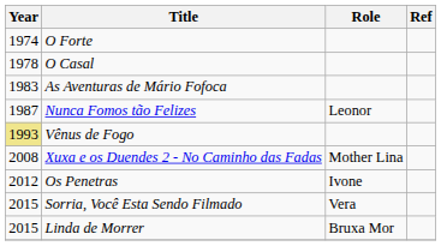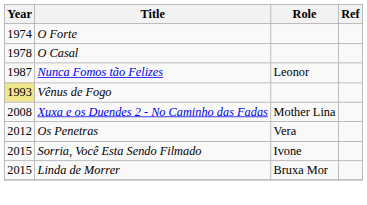 <table class="wikitable" style="font-size: 100%;">
 <tr>
 <th>Year</th>
 <th>Title</th>
 <th>Role</th>
 <th>Ref</th>
 </tr>
 <tr>
 <td>1974</td>
 <td><em>O Forte</em></td>
 <td></td>
 <td></td>
 </tr>
 <tr>
 <td>1978</td>
 <td><em>O Casal</em></td>
-<td></td>
-<td></td>
-</tr>
-<tr>
-<td>1983</td>
-<td><em>As Aventuras de Mário Fofoca</em></td>
 <td></td>
 <td></td>
 </tr>
 <tr>
 <td>1987</td>
 <td><em><a href='#'>Nunca Fomos tão Felizes</a></em></td>
 <td>Leonor</td>
 <td></td>
 </tr>
 <tr>
 <td style="background: khaki;">1993</td>
 <td><em>Vênus de Fogo</em></td>
 <td></td>
 <td></td>
 </tr>
 <tr>
 <td>2008</td>
 <td><em><a href='#'>Xuxa e os Duendes 2 - No Caminho das Fadas</a></em></td>
 <td>Mother Lina</td>
 <td></td>
 </tr>
 <tr>
 <td>2012</td>
 <td><em>Os Penetras</em></td>
-<td>Ivone</td>
+<td>Vera</td>
 <td></td>
 </tr>
 <tr>
 <td>2015</td>
 <td><em>Sorria, Você Esta Sendo Filmado</em></td>
-<td>Vera</td>
+<td>Ivone</td>
 <td></td>
 </tr>
 <tr>
 <td>2015</td>
 <td><em>Linda de Morrer</em></td>
 <td>Bruxa Mor</td>
 <td></td>
 </tr>
 <tr>
 </tr>
 </table>
